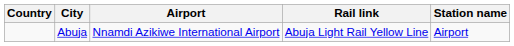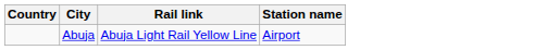 <table class="wikitable">
 <tr>
 <th>Country</th>
 <th>City</th>
-<th>Airport</th>
 <th>Rail link</th>
 <th>Station name</th>
 </tr>
 <tr>
 <td></td>
 <td><a href='#'>Abuja</a></td>
-<td><a href='#'>Nnamdi Azikiwe International Airport</a></td>
 <td><a href='#'>Abuja Light Rail Yellow Line</a></td>
 <td><a href='#'>Airport</a></td>
 </tr>
 </table>
